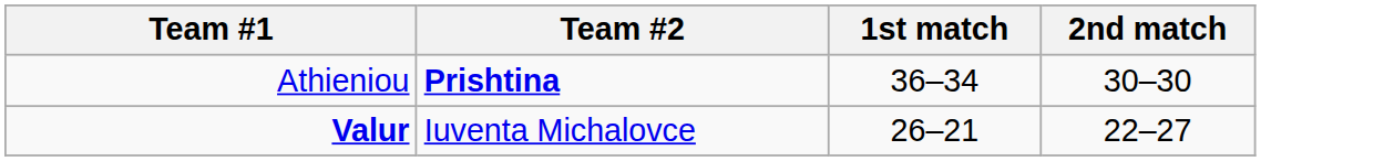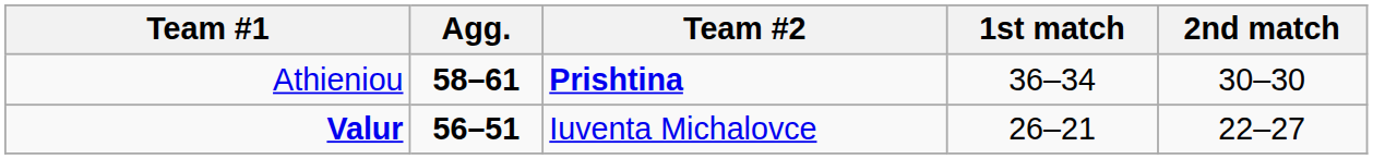 <table class=wikitable style="text-align:center">
 <tr>
 <th width=200>Team #1</th>
+<th width=60>Agg.</th>
 <th width=200>Team #2</th>
 <th width=100>1st match</th>
 <th width=100>2nd match</th>
 </tr>
 <tr>
 <td align=right><a href='#'>Athieniou</a> </td>
+<td><strong>58–61</strong></td>
 <td align=left> <strong><a href='#'>Prishtina</a></strong></td>
 <td align=center>36–34</td>
 <td align=center>30–30</td>
 </tr>
 <tr>
 <td align=right><strong><a href='#'>Valur</a></strong> </td>
+<td><strong>56–51</strong></td>
 <td align=left> <a href='#'>Iuventa Michalovce</a></td>
 <td align=center>26–21</td>
 <td align=center>22–27</td>
 </tr>
 </table>
